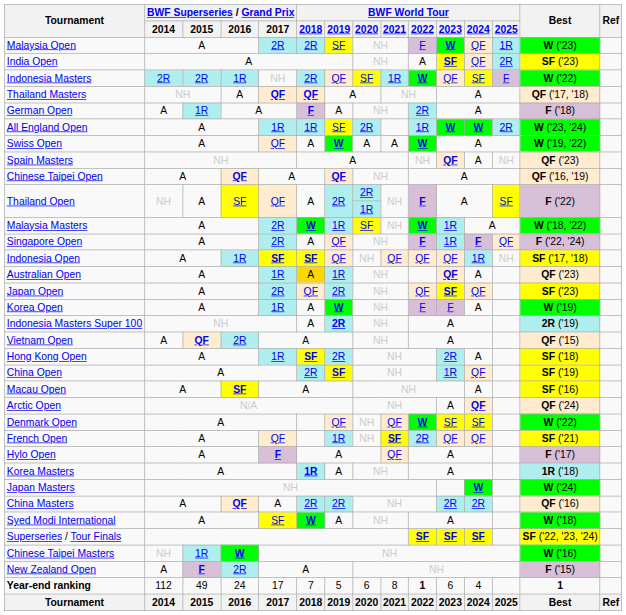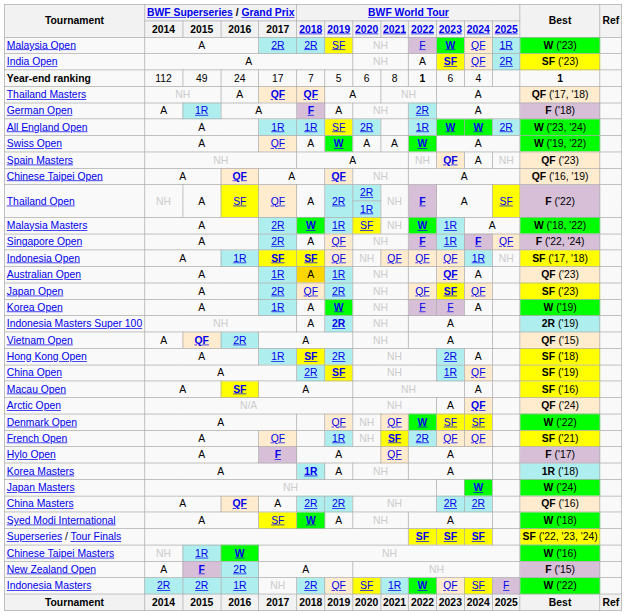 <table class="wikitable" style="font-size: 90%; text-align:center">
 <tr>
 <th rowspan="2">Tournament</th>
 <th colspan="4"><a href='#'>BWF Superseries</a> / <a href='#'>Grand Prix</a></th>
 <th colspan="8"><a href='#'>BWF World Tour</a></th>
 <th rowspan="2">Best</th>
 <th rowspan="2">Ref</th>
 </tr>
 <tr>
 <th>2014</th>
 <th>2015</th>
 <th>2016</th>
 <th>2017</th>
 <th><a href='#'>2018</a></th>
 <th><a href='#'>2019</a></th>
 <th><a href='#'>2020</a></th>
 <th><a href='#'>2021</a></th>
 <th><a href='#'>2022</a></th>
 <th><a href='#'>2023</a></th>
 <th><a href='#'>2024</a></th>
 <th><a href='#'>2025</a></th>
 </tr>
 <tr>
 <td align=left><a href='#'>Malaysia Open</a></td>
 <td colspan="3">A</td>
 <td bgcolor=AFEEEE><a href='#'>2R</a></td>
 <td bgcolor=AFEEEE><a href='#'>2R</a></td>
 <td bgcolor=FFFF00><a href='#'>SF</a></td>
 <td colspan="2" style=color:#ccc>NH</td>
 <td bgcolor=D8BFD8><a href='#'>F</a></td>
 <td bgcolor=00FF00><strong><a href='#'>W</a></strong></td>
 <td bgcolor=FFEBCD><a href='#'>QF</a></td>
 <td bgcolor=AFEEEE><a href='#'>1R</a></td>
 <td bgcolor=00FF00><strong>W</strong> ('23)</td>
 <td></td>
 </tr>
 <tr>
 <td align=left><a href='#'>India Open</a></td>
 <td colspan="6">A</td>
 <td colspan="2" style=color:#ccc>NH</td>
 <td>A</td>
 <td bgcolor=FFFF00><strong><a href='#'>SF</a></strong></td>
 <td bgcolor=FFEBCD><a href='#'>QF</a></td>
 <td bgcolor=AFEEEE><a href='#'>2R</a></td>
 <td bgcolor=FFFF00><strong>SF</strong> ('23)</td>
 <td></td>
 </tr>
 <tr>
-<td align=left><a href='#'>Indonesia Masters</a></td>
-<td bgcolor=AFEEEE><a href='#'>2R</a></td>
-<td bgcolor=AFEEEE><a href='#'>2R</a></td>
-<td bgcolor=AFEEEE><a href='#'>1R</a></td>
-<td style=color:#ccc>NH</td>
-<td bgcolor=AFEEEE><a href='#'>2R</a></td>
-<td bgcolor=FFEBCD><a href='#'>QF</a></td>
-<td bgcolor=FFFF00><a href='#'>SF</a></td>
-<td bgcolor=AFEEEE><a href='#'>1R</a></td>
-<td bgcolor=00FF00><strong><a href='#'>W</a></strong></td>
-<td bgcolor=FFEBCD><a href='#'>QF</a></td>
-<td bgcolor=FFFF00><a href='#'>SF</a></td>
-<td bgcolor=D8BFD8><a href='#'>F</a></td>
-<td bgcolor=00FF00><strong>W</strong> ('22)</td>
+<td align=left><strong>Year-end ranking</strong></td>
+<td 2014;>112</td>
+<td 2015;>49</td>
+<td 2016;>24</td>
+<td 2017;>17</td>
+<td 2018;>7</td>
+<td 2019;>5</td>
+<td 2020;>6</td>
+<td 2021;>8</td>
+<td 2022;><strong>1</strong></td>
+<td 2023;>6</td>
+<td 2024;>4</td>
+<td 2025;></td>
+<td Best;><strong>1</strong></td>
 <td></td>
 </tr>
 <tr>
 <td align=left><a href='#'>Thailand Masters</a></td>
 <td colspan="2" style=color:#ccc>NH</td>
 <td>A</td>
 <td bgcolor=FFEBCD><a href='#'><strong>QF</strong></a></td>
 <td bgcolor=FFEBCD><a href='#'><strong>QF</strong></a></td>
 <td colspan="2">A</td>
 <td colspan="2" style=color:#ccc>NH</td>
 <td colspan="3">A</td>
 <td bgcolor=FFEBCD><strong>QF</strong> ('17, '18)</td>
 <td></td>
 </tr>
 <tr>
 <td align=left><a href='#'>German Open</a></td>
 <td>A</td>
 <td bgcolor=AFEEEE><a href='#'>1R</a></td>
 <td colspan="2">A</td>
 <td bgcolor=D8BFD8><a href='#'><strong>F</strong></a></td>
 <td>A</td>
 <td colspan=2 style=color:#ccc>NH</td>
 <td bgcolor=AFEEEE><a href='#'>2R</a></td>
 <td colspan="3">A</td>
 <td bgcolor=D8BFD8><strong>F</strong> ('18)</td>
 <td></td>
 </tr>
 <tr>
 <td align=left><a href='#'>All England Open</a></td>
 <td colspan="3">A</td>
 <td bgcolor=AFEEEE><a href='#'>1R</a></td>
 <td bgcolor=AFEEEE><a href='#'>1R</a></td>
 <td bgcolor=FFFF00><a href='#'>SF</a></td>
 <td bgcolor=AFEEEE><a href='#'>2R</a></td>
 <td><a href='#'></a></td>
 <td bgcolor=AFEEEE><a href='#'>1R</a></td>
 <td bgcolor=00FF00><strong><a href='#'>W</a></strong></td>
 <td bgcolor=00FF00><strong><a href='#'>W</a></strong></td>
 <td bgcolor=AFEEEE><a href='#'>2R</a></td>
 <td bgcolor=00FF00><strong>W</strong> ('23, '24)</td>
 <td></td>
 </tr>
 <tr>
 <td align=left><a href='#'>Swiss Open</a></td>
 <td colspan="3">A</td>
 <td bgcolor=FFEBCD><a href='#'>QF</a></td>
 <td>A</td>
 <td bgcolor=00FF00><a href='#'><strong>W</strong></a></td>
 <td>A</td>
 <td>A</td>
 <td bgcolor=00FF00><strong><a href='#'>W</a></strong></td>
 <td colspan="3">A</td>
 <td bgcolor=00FF00><strong>W</strong> ('19, '22)</td>
 <td></td>
 </tr>
 <tr>
 <td align=left><a href='#'>Spain Masters</a></td>
 <td colspan="4" style=color:#ccc>NH</td>
 <td colspan="4">A</td>
 <td 2022; style=color:#ccc>NH</td>
 <td bgcolor=FFEBCD><strong><a href='#'>QF</a></strong></td>
 <td>A</td>
 <td 2025; style=color:#ccc>NH</td>
 <td bgcolor=FFEBCD><strong>QF</strong> ('23)</td>
 <td></td>
 </tr>
 <tr>
 <td align=left><a href='#'>Chinese Taipei Open</a></td>
 <td colspan="2">A</td>
 <td bgcolor=FFEBCD><a href='#'><strong>QF</strong></a></td>
 <td colspan="2">A</td>
 <td bgcolor=FFEBCD><a href='#'><strong>QF</strong></a></td>
 <td colspan="2" style=color:#ccc>NH</td>
 <td colspan="4">A</td>
 <td bgcolor=FFEBCD><strong>QF</strong> ('16, '19)</td>
 <td></td>
 </tr>
 <tr>
 <td rowspan="2" align=left><a href='#'>Thailand Open</a></td>
 <td rowspan="2" style=color:#ccc>NH</td>
 <td rowspan="2">A</td>
 <td rowspan="2" bgcolor=FFFF00><a href='#'>SF</a></td>
 <td rowspan="2" bgcolor=FFEBCD><a href='#'>QF</a></td>
 <td rowspan="2">A</td>
 <td rowspan="2" bgcolor=AFEEEE><a href='#'>2R</a></td>
 <td bgcolor=AFEEEE><a href='#'>2R</a></td>
 <td rowspan="2" style=color:#ccc>NH</td>
 <td rowspan="2" bgcolor=D8BFD8><strong><a href='#'>F</a></strong></td>
 <td rowspan="2" colspan="2">A</td>
 <td rowspan="2" bgcolor=FFFF00><a href='#'>SF</a></td>
 <td rowspan="2" bgcolor=D8BFD8><strong>F</strong> ('22)</td>
 <td rowspan="2"></td>
 </tr>
 <tr>
 <td bgcolor=AFEEEE><a href='#'>1R</a></td>
 </tr>
 <tr>
 <td align=left><a href='#'>Malaysia Masters</a></td>
 <td colspan="3">A</td>
 <td bgcolor=AFEEEE><a href='#'>2R</a></td>
 <td bgcolor=00FF00><strong><a href='#'>W</a></strong></td>
 <td bgcolor=AFEEEE><a href='#'>1R</a></td>
 <td bgcolor=FFFF00><a href='#'>SF</a></td>
 <td style=color:#ccc>NH</td>
 <td bgcolor=00FF00><strong><a href='#'>W</a></strong></td>
 <td bgcolor=AFEEEE><a href='#'>1R</a></td>
 <td colspan="2">A</td>
 <td bgcolor=00FF00><strong>W</strong> ('18, '22)</td>
 <td></td>
 </tr>
 <tr>
 <td align=left><a href='#'>Singapore Open</a></td>
 <td colspan="3">A</td>
 <td bgcolor=AFEEEE><a href='#'>2R</a></td>
 <td>A</td>
 <td bgcolor=FFEBCD><a href='#'>QF</a></td>
 <td colspan="2" style=color:#ccc>NH</td>
 <td bgcolor=D8BFD8><strong><a href='#'>F</a></strong></td>
 <td bgcolor=AFEEEE><a href='#'>1R</a></td>
 <td bgcolor=D8BFD8><strong><a href='#'>F</a></strong></td>
 <td bgcolor=FFEBCD><a href='#'>QF</a></td>
 <td bgcolor=D8BFD8><strong>F</strong> ('22, '24)</td>
 <td></td>
 </tr>
 <tr>
 <td align=left><a href='#'>Indonesia Open</a></td>
 <td colspan="2">A</td>
 <td bgcolor=AFEEEE><a href='#'>1R</a></td>
 <td bgcolor=FFFF00><a href='#'><strong>SF</strong></a></td>
 <td bgcolor=FFFF00><a href='#'><strong>SF</strong></a></td>
 <td bgcolor=FFEBCD><a href='#'>QF</a></td>
 <td style=color:#ccc>NH</td>
 <td bgcolor=FFEBCD><a href='#'>QF</a></td>
 <td bgcolor=FFEBCD><a href='#'>QF</a></td>
 <td bgcolor=FFEBCD><a href='#'>QF</a></td>
 <td bgcolor=AFEEEE><a href='#'>1R</a></td>
 <td 2025; style=color:#ccc>NH</td>
 <td bgcolor=FFFF00><strong>SF</strong> ('17, '18)</td>
 <td></td>
 </tr>
 <tr>
 <td align=left><a href='#'>Australian Open</a></td>
 <td colspan="3">A</td>
 <td bgcolor=AFEEEE><a href='#'>1R</a></td>
 <td style="background: gold;">A</td>
 <td bgcolor=AFEEEE><a href='#'>1R</a></td>
 <td colspan="2" style=color:#ccc>NH</td>
 <td><a href='#'></a></td>
 <td bgcolor=FFEBCD><strong><a href='#'>QF</a></strong></td>
 <td>A</td>
 <td></td>
 <td bgcolor=FFEBCD><strong>QF</strong> ('23)</td>
 <td></td>
 </tr>
 <tr>
 <td align=left><a href='#'>Japan Open</a></td>
 <td colspan="3">A</td>
 <td bgcolor=AFEEEE><a href='#'>2R</a></td>
 <td bgcolor=FFEBCD><a href='#'>QF</a></td>
 <td bgcolor=AFEEEE><a href='#'>2R</a></td>
 <td colspan="2" style=color:#ccc>NH</td>
 <td bgcolor=FFEBCD><a href='#'>QF</a></td>
 <td bgcolor=FFFF00><strong><a href='#'>SF</a></strong></td>
 <td bgcolor=FFEBCD><a href='#'>QF</a></td>
 <td></td>
 <td bgcolor=FFFF00><strong>SF</strong> ('23)</td>
 <td></td>
 </tr>
 <tr>
 <td align=left><a href='#'>Korea Open</a></td>
 <td colspan="3">A</td>
 <td bgcolor=AFEEEE><a href='#'>1R</a></td>
 <td>A</td>
 <td bgcolor=00FF00><a href='#'><strong>W</strong></a></td>
 <td colspan="2" style=color:#ccc>NH</td>
 <td bgcolor=D8BFD8><a href='#'>F</a></td>
 <td bgcolor=D8BFD8><a href='#'>F</a></td>
 <td>A</td>
 <td></td>
 <td bgcolor=00FF00><strong>W</strong> ('19)</td>
 <td></td>
 </tr>
 <tr>
 <td align=left><a href='#'>Indonesia Masters Super 100</a></td>
 <td colspan="4" style=color:#ccc>NH</td>
 <td>A</td>
 <td bgcolor=AFEEEE><a href='#'><strong>2R</strong></a></td>
 <td colspan=2 style=color:#ccc>NH</td>
 <td colspan="3">A</td>
 <td></td>
 <td bgcolor=AFEEEE><strong>2R</strong> ('19)</td>
 <td></td>
 </tr>
 <tr>
 <td align=left><a href='#'>Vietnam Open</a></td>
 <td>A</td>
 <td bgcolor=FFEBCD><a href='#'><strong>QF</strong></a></td>
 <td bgcolor=AFEEEE><a href='#'>2R</a></td>
 <td colspan="3">A</td>
 <td colspan="2" style=color:#ccc>NH</td>
 <td colspan="3">A</td>
 <td></td>
 <td bgcolor=FFEBCD><strong>QF</strong> ('15)</td>
 <td></td>
 </tr>
 <tr>
 <td align=left><a href='#'>Hong Kong Open</a></td>
 <td colspan="3">A</td>
 <td bgcolor=AFEEEE><a href='#'>1R</a></td>
 <td bgcolor=FFFF00><a href='#'><strong>SF</strong></a></td>
 <td bgcolor=AFEEEE><a href='#'>2R</a></td>
 <td colspan="3" style=color:#ccc>NH</td>
 <td bgcolor=AFEEEE><a href='#'>2R</a></td>
 <td>A</td>
 <td></td>
 <td bgcolor=FFFF00><strong>SF</strong> ('18)</td>
 <td></td>
 </tr>
 <tr>
 <td align=left><a href='#'>China Open</a></td>
 <td colspan="4">A</td>
 <td bgcolor=AFEEEE><a href='#'>2R</a></td>
 <td bgcolor=FFFF00><a href='#'><strong>SF</strong></a></td>
 <td colspan="3" style=color:#ccc>NH</td>
 <td bgcolor=AFEEEE><a href='#'>1R</a></td>
 <td bgcolor=FFEBCD><a href='#'>QF</a></td>
 <td></td>
 <td bgcolor=FFFF00><strong>SF</strong> ('19)</td>
 <td></td>
 </tr>
 <tr>
 <td align=left><a href='#'>Macau Open</a></td>
 <td colspan="2">A</td>
 <td bgcolor=FFFF00><a href='#'><strong>SF</strong></a></td>
 <td colspan="3">A</td>
 <td colspan="4" style=color:#ccc>NH</td>
 <td>A</td>
 <td></td>
 <td bgcolor=FFFF00><strong>SF</strong> ('16)</td>
 <td></td>
 </tr>
 <tr>
 <td align=left><a href='#'>Arctic Open</a></td>
 <td colspan="6" style=color:#ccc>N/A</td>
 <td colspan="3" style=color:#ccc>NH</td>
 <td>A</td>
 <td bgcolor=FFEBCD><strong><a href='#'>QF</a></strong></td>
 <td></td>
 <td bgcolor=FFEBCD><strong>QF</strong> ('24)</td>
 <td></td>
 </tr>
 <tr>
 <td align=left><a href='#'>Denmark Open</a></td>
 <td colspan="4">A</td>
 <td><a href='#'></a></td>
 <td bgcolor=FFEBCD><a href='#'>QF</a></td>
 <td style=color:#ccc>NH</td>
 <td bgcolor=FFEBCD><a href='#'>QF</a></td>
 <td bgcolor=00FF00><strong><a href='#'>W</a></strong></td>
 <td bgcolor=FFFF00><a href='#'>SF</a></td>
 <td bgcolor=FFFF00><a href='#'>SF</a></td>
 <td></td>
 <td bgcolor=00FF00><strong>W</strong> ('22)</td>
 <td></td>
 </tr>
 <tr>
 <td align=left><a href='#'>French Open</a></td>
 <td colspan="3">A</td>
 <td bgcolor=FFEBCD><a href='#'>QF</a></td>
 <td><a href='#'></a></td>
 <td bgcolor=AFEEEE><a href='#'>1R</a></td>
 <td style=color:#ccc>NH</td>
 <td bgcolor=FFFF00><strong><a href='#'>SF</a></strong></td>
 <td bgcolor=AFEEEE><a href='#'>2R</a></td>
 <td bgcolor=FFEBCD><a href='#'>QF</a></td>
 <td bgcolor=FFEBCD><a href='#'>QF</a></td>
 <td></td>
 <td bgcolor=FFFF00><strong>SF</strong> ('21)</td>
 <td></td>
 </tr>
 <tr>
 <td align=left><a href='#'>Hylo Open</a></td>
 <td colspan="3">A</td>
 <td bgcolor=D8BFD8><a href='#'><strong>F</strong></a></td>
 <td colspan="3">A</td>
 <td bgcolor=FFEBCD><a href='#'>QF</a></td>
 <td colspan="3">A</td>
 <td></td>
 <td bgcolor=D8BFD8><strong>F</strong> ('17)</td>
 <td></td>
 </tr>
 <tr>
 <td align=left><a href='#'>Korea Masters</a></td>
 <td colspan="4">A</td>
 <td bgcolor=AFEEEE><a href='#'><strong>1R</strong></a></td>
 <td>A</td>
 <td colspan="2" style=color:#ccc>NH</td>
 <td colspan="3">A</td>
 <td></td>
 <td bgcolor=AFEEEE><strong>1R</strong> ('18)</td>
 <td></td>
 </tr>
 <tr>
 <td align=left><a href='#'>Japan Masters</a></td>
 <td colspan="9" style=color:#ccc>NH</td>
 <td><a href='#'></a></td>
 <td bgcolor=00FF00><a href='#'><strong>W</strong></a></td>
 <td></td>
 <td bgcolor=00FF00><strong>W</strong> ('24)</td>
 <td></td>
 </tr>
 <tr>
 <td align=left><a href='#'>China Masters</a></td>
 <td colspan="2">A</td>
 <td bgcolor=FFEBCD><a href='#'><strong>QF</strong></a></td>
 <td>A</td>
 <td bgcolor=AFEEEE><a href='#'>2R</a></td>
 <td bgcolor=AFEEEE><a href='#'>2R</a></td>
 <td colspan="3" style=color:#ccc>NH</td>
 <td bgcolor=AFEEEE><a href='#'>2R</a></td>
 <td bgcolor=AFEEEE><a href='#'>2R</a></td>
 <td></td>
 <td bgcolor=FFEBCD><strong>QF</strong> ('16)</td>
 <td></td>
 </tr>
 <tr>
 <td align=left><a href='#'>Syed Modi International</a></td>
 <td colspan="3">A</td>
 <td bgcolor=FFFF00><a href='#'>SF</a></td>
 <td bgcolor=00FF00><a href='#'><strong>W</strong></a></td>
 <td>A</td>
 <td colspan="2" style=color:#ccc>NH</td>
 <td colspan="3">A</td>
 <td></td>
 <td bgcolor=00FF00><strong>W</strong> ('18)</td>
 <td></td>
 </tr>
 <tr>
 <td align=left><a href='#'>Superseries</a> / <a href='#'>Tour Finals</a></td>
 <td colspan="8"></td>
 <td bgcolor=FFFF00><strong><a href='#'>SF</a></strong></td>
 <td bgcolor=FFFF00><strong><a href='#'>SF</a></strong></td>
 <td bgcolor=FFFF00><strong><a href='#'>SF</a></strong></td>
 <td></td>
 <td bgcolor=FFFF00><strong>SF</strong> ('22, '23, '24)</td>
 <td></td>
 </tr>
 <tr>
 <td align=left><a href='#'>Chinese Taipei Masters</a></td>
 <td style=color:#ccc>NH</td>
 <td bgcolor=AFEEEE><a href='#'>1R</a></td>
 <td bgcolor=00FF00><a href='#'><strong>W</strong></a></td>
 <td colspan="9" style=color:#ccc>NH</td>
 <td bgcolor=00FF00><strong>W</strong> ('16)</td>
 <td></td>
 </tr>
 <tr>
 <td align=left><a href='#'>New Zealand Open</a></td>
 <td>A</td>
 <td bgcolor=D8BFD8><a href='#'><strong>F</strong></a></td>
 <td bgcolor=AFEEEE><a href='#'>2R</a></td>
 <td colspan="3">A</td>
 <td colspan="6" style=color:#ccc>NH</td>
 <td bgcolor=D8BFD8><strong>F</strong> ('15)</td>
 <td></td>
 </tr>
 <tr>
-<td align=left><strong>Year-end ranking</strong></td>
-<td 2014;>112</td>
-<td 2015;>49</td>
-<td 2016;>24</td>
-<td 2017;>17</td>
-<td 2018;>7</td>
-<td 2019;>5</td>
-<td 2020;>6</td>
-<td 2021;>8</td>
-<td 2022;><strong>1</strong></td>
-<td 2023;>6</td>
-<td 2024;>4</td>
-<td 2025;></td>
-<td Best;><strong>1</strong></td>
+<td align=left><a href='#'>Indonesia Masters</a></td>
+<td bgcolor=AFEEEE><a href='#'>2R</a></td>
+<td bgcolor=AFEEEE><a href='#'>2R</a></td>
+<td bgcolor=AFEEEE><a href='#'>1R</a></td>
+<td style=color:#ccc>NH</td>
+<td bgcolor=AFEEEE><a href='#'>2R</a></td>
+<td bgcolor=FFEBCD><a href='#'>QF</a></td>
+<td bgcolor=FFFF00><a href='#'>SF</a></td>
+<td bgcolor=AFEEEE><a href='#'>1R</a></td>
+<td bgcolor=00FF00><strong><a href='#'>W</a></strong></td>
+<td bgcolor=FFEBCD><a href='#'>QF</a></td>
+<td bgcolor=FFFF00><a href='#'>SF</a></td>
+<td bgcolor=D8BFD8><a href='#'>F</a></td>
+<td bgcolor=00FF00><strong>W</strong> ('22)</td>
 <td></td>
 </tr>
 <tr>
 <th>Tournament</th>
 <th>2014</th>
 <th>2015</th>
 <th>2016</th>
 <th>2017</th>
 <th>2018</th>
 <th>2019</th>
 <th>2020</th>
 <th>2021</th>
 <th>2022</th>
 <th>2023</th>
 <th>2024</th>
 <th>2025</th>
 <th>Best</th>
 <th>Ref</th>
 </tr>
 </table>
